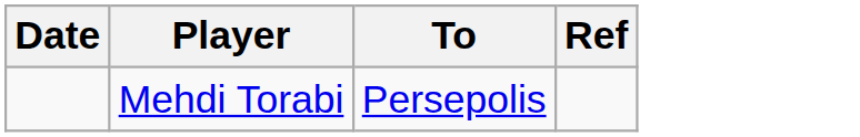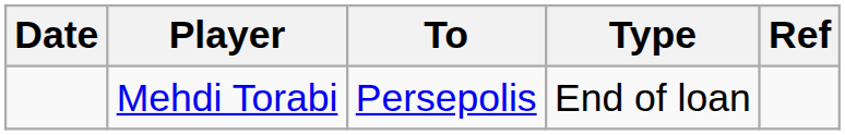 <table class="wikitable">
 <tr>
 <th><strong>Date</strong></th>
 <th><strong>Player</strong></th>
 <th><strong>To</strong></th>
+<th><strong>Type</strong></th>
 <th><strong>Ref</strong></th>
 </tr>
 <tr>
 <td></td>
 <td> <a href='#'>Mehdi Torabi</a></td>
 <td> <a href='#'>Persepolis</a></td>
+<td>End of loan</td>
 <td></td>
 </tr>
 </table>
